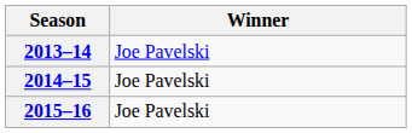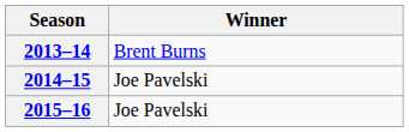 <table class="wikitable">
 <tr>
 <th scope="col" style="width:5em">Season</th>
 <th scope="col" style="width:15em">Winner</th>
 </tr>
 <tr>
 <th scope="row"><a href='#'>2013–14</a></th>
-<td><a href='#'>Joe Pavelski</a></td>
+<td><a href='#'>Brent Burns</a></td>
 </tr>
 <tr>
 <th scope="row"><a href='#'>2014–15</a></th>
 <td>Joe Pavelski</td>
 </tr>
 <tr>
 <th scope="row"><a href='#'>2015–16</a></th>
 <td>Joe Pavelski</td>
 </tr>
 </table>
